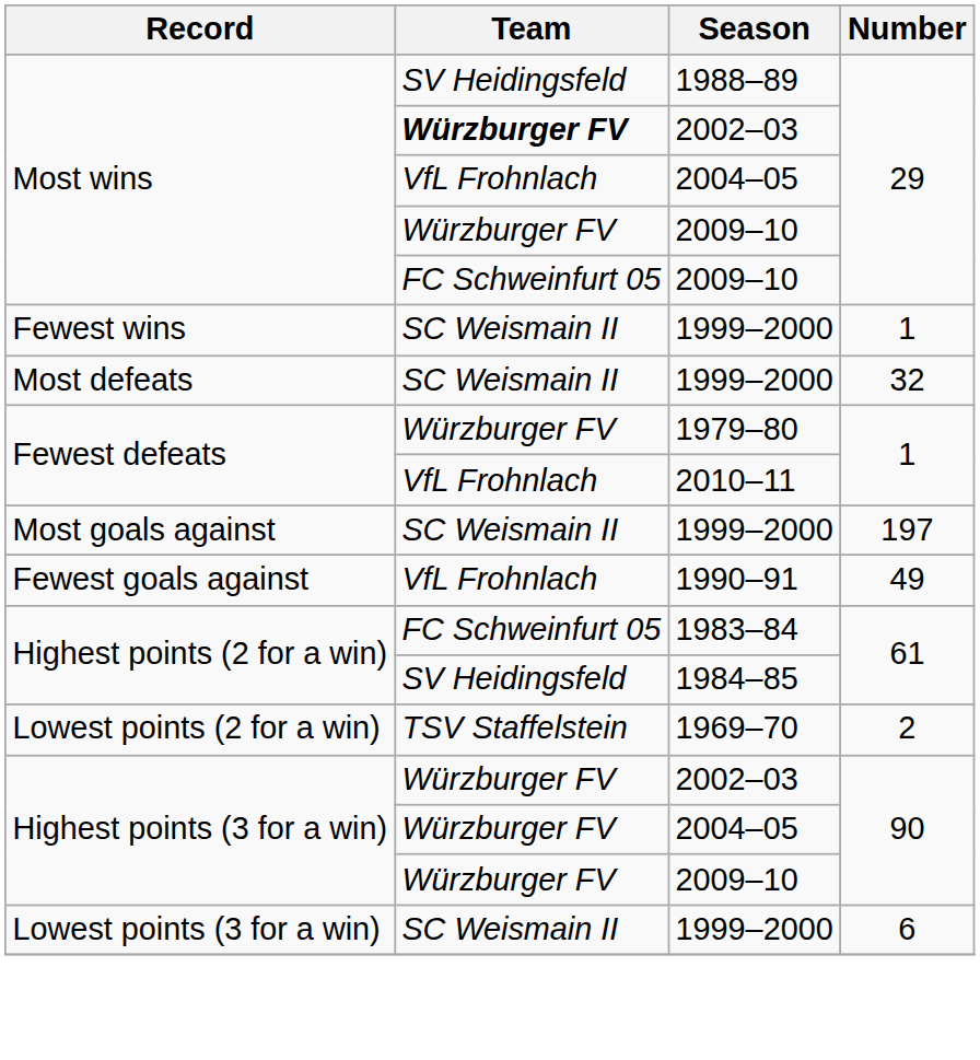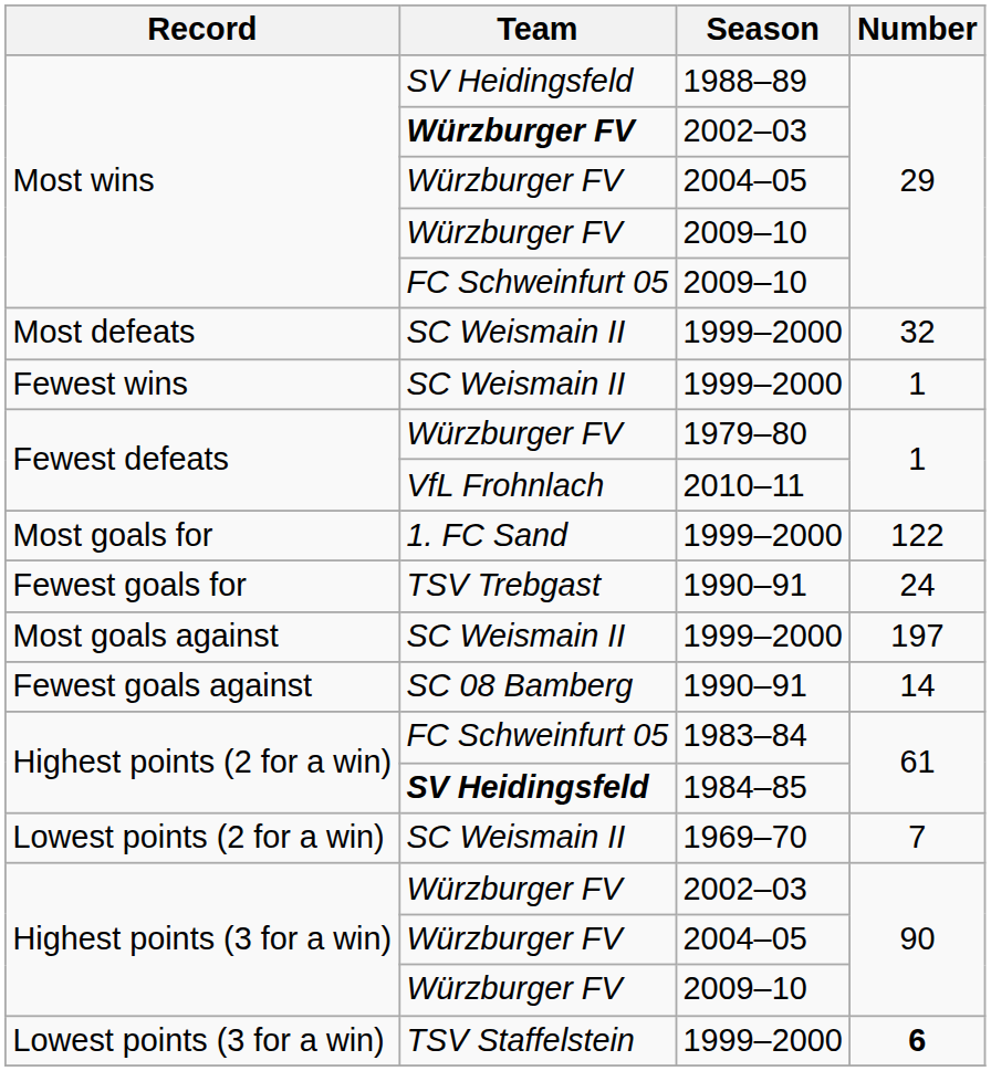 <table class="wikitable">
 <tr>
 <th>Record</th>
 <th>Team</th>
 <th>Season</th>
 <th>Number</th>
 </tr>
 <tr>
 <td align="left" rowspan=5>Most wins</td>
 <td align="left"><em>SV Heidingsfeld</em></td>
 <td align="left">1988–89</td>
 <td align="center" rowspan=5>29</td>
 </tr>
 <tr>
 <td align="left"><strong><em>Würzburger FV</em></strong></td>
 <td align="left">2002–03</td>
 </tr>
 <tr>
-<td align="left"><em>VfL Frohnlach</em></td>
+<td align="left"><em>Würzburger FV</em></td>
 <td align="left">2004–05</td>
 </tr>
 <tr>
 <td align="left"><em>Würzburger FV</em></td>
 <td align="left">2009–10</td>
 </tr>
 <tr>
 <td align="left"><em>FC Schweinfurt 05</em></td>
 <td align="left">2009–10</td>
 </tr>
 <tr>
+<td align="left">Most defeats</td>
+<td align="left"><em>SC Weismain II</em></td>
+<td align="left">1999–2000</td>
+<td align="center">32</td>
+</tr>
+<tr>
 <td align="left">Fewest wins</td>
 <td align="left"><em>SC Weismain II</em></td>
 <td align="left">1999–2000</td>
 <td align="center">1</td>
-</tr>
-<tr>
-<td align="left">Most defeats</td>
-<td align="left"><em>SC Weismain II</em></td>
-<td align="left">1999–2000</td>
-<td align="center">32</td>
 </tr>
 <tr>
 <td align="left" rowspan=2>Fewest defeats</td>
 <td align="left"><em>Würzburger FV</em></td>
 <td align="left">1979–80</td>
 <td align="center" rowspan=2>1</td>
 </tr>
 <tr>
 <td align="left"><em>VfL Frohnlach</em></td>
 <td align="left">2010–11</td>
 </tr>
 <tr>
+<td align="left">Most goals for</td>
+<td align="left"><em>1. FC Sand</em></td>
+<td align="left">1999–2000</td>
+<td align="center">122</td>
+</tr>
+<tr>
+<td align="left">Fewest goals for</td>
+<td align="left"><em>TSV Trebgast</em></td>
+<td align="left">1990–91</td>
+<td align="center">24</td>
+</tr>
+<tr>
 <td align="left">Most goals against</td>
 <td align="left"><em>SC Weismain II</em></td>
 <td align="left">1999–2000</td>
 <td align="center">197</td>
 </tr>
 <tr>
 <td align="left">Fewest goals against</td>
-<td align="left"><em>VfL Frohnlach</em></td>
+<td align="left"><em>SC 08 Bamberg</em></td>
 <td align="left">1990–91</td>
-<td align="center">49</td>
+<td align="center">14</td>
 </tr>
 <tr>
 <td align="left" rowspan=2>Highest points (2 for a win)</td>
 <td align="left"><em>FC Schweinfurt 05</em></td>
 <td align="left">1983–84</td>
 <td align="center" rowspan=2>61</td>
 </tr>
 <tr>
-<td align="left"><em>SV Heidingsfeld</em></td>
+<td align="left"><strong><em>SV Heidingsfeld</em></strong></td>
 <td align="left">1984–85</td>
 </tr>
 <tr>
 <td align="left">Lowest points (2 for a win)</td>
-<td align="left"><em>TSV Staffelstein</em></td>
+<td align="left"><em>SC Weismain II</em></td>
 <td align="left">1969–70</td>
-<td align="center">2</td>
+<td align="center">7</td>
 </tr>
 <tr>
 <td align="left" rowspan=3>Highest points (3 for a win)</td>
 <td align="left"><em>Würzburger FV</em></td>
 <td align="left">2002–03</td>
 <td align="center" rowspan=3>90</td>
 </tr>
 <tr>
 <td align="left"><em>Würzburger FV</em></td>
 <td align="left">2004–05</td>
 </tr>
 <tr>
 <td align="left"><em>Würzburger FV</em></td>
 <td align="left">2009–10</td>
 </tr>
 <tr>
 <td align="left">Lowest points (3 for a win)</td>
-<td align="left"><em>SC Weismain II</em></td>
+<td align="left"><em>TSV Staffelstein</em></td>
 <td align="left">1999–2000</td>
-<td align="center">6</td>
+<td align="center"><strong>6</strong></td>
 </tr>
 <tr>
 </tr>
 </table>
